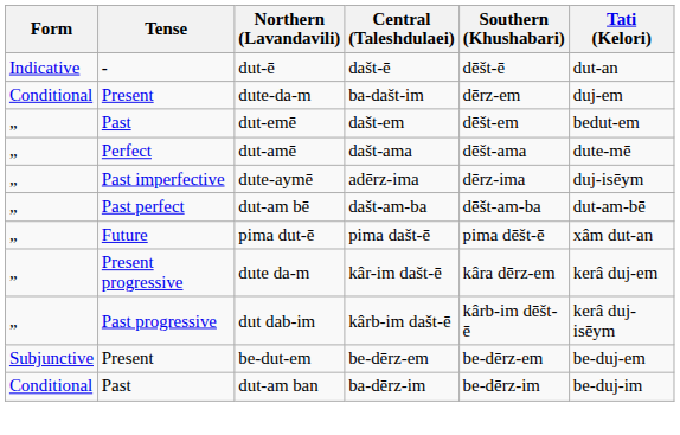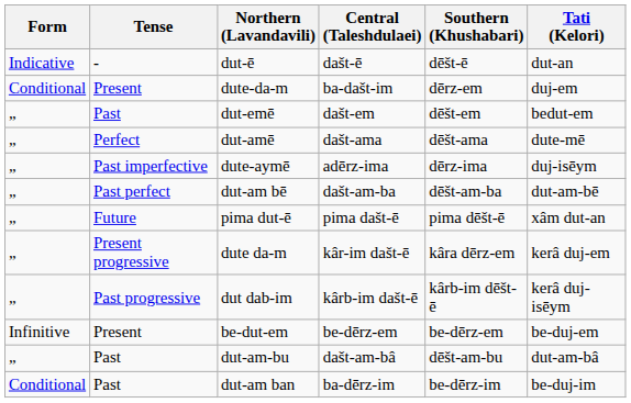 <table class="wikitable">
 <tr>
 <th>Form</th>
 <th>Tense</th>
 <th>Northern<br>(Lavandavili)</th>
 <th>Central<br>(Taleshdulaei)</th>
 <th>Southern<br>(Khushabari)</th>
 <th><a href='#'>Tati</a><br>(Kelori)</th>
 </tr>
 <tr>
 <td><a href='#'>Indicative</a></td>
 <td><strong>-</strong></td>
 <td>dut-ē</td>
 <td>dašt-ē</td>
 <td>dēšt-ē</td>
 <td>dut-an</td>
 </tr>
 <tr>
 <td><a href='#'>Conditional</a></td>
 <td><a href='#'>Present</a></td>
 <td>dute-da-m</td>
 <td>ba-dašt-im</td>
 <td>dērz-em</td>
 <td>duj-em</td>
 </tr>
 <tr>
 <td>„</td>
 <td><a href='#'>Past</a></td>
 <td>dut-emē</td>
 <td>dašt-em</td>
 <td>dēšt-em</td>
 <td>bedut-em</td>
 </tr>
 <tr>
 <td>„</td>
 <td><a href='#'>Perfect</a></td>
 <td>dut-amē</td>
 <td>dašt-ama</td>
 <td>dēšt-ama</td>
 <td>dute-mē</td>
 </tr>
 <tr>
 <td>„</td>
 <td><a href='#'>Past imperfective</a></td>
 <td>dute-aymē</td>
 <td>adērz-ima</td>
 <td>dērz-ima</td>
 <td>duj-isēym</td>
 </tr>
 <tr>
 <td>„</td>
 <td><a href='#'>Past perfect</a></td>
 <td>dut-am bē</td>
 <td>dašt-am-ba</td>
 <td>dēšt-am-ba</td>
 <td>dut-am-bē</td>
 </tr>
 <tr>
 <td>„</td>
 <td><a href='#'>Future</a></td>
 <td>pima dut-ē</td>
 <td>pima dašt-ē</td>
 <td>pima dēšt-ē</td>
 <td>xâm dut-an</td>
 </tr>
 <tr>
 <td>„</td>
 <td><a href='#'>Present progressive</a></td>
 <td>dute da-m</td>
 <td>kâr-im dašt-ē</td>
 <td>kâra dērz-em</td>
 <td>kerâ duj-em</td>
 </tr>
 <tr>
 <td>„</td>
 <td><a href='#'>Past progressive</a></td>
 <td>dut dab-im</td>
 <td>kârb-im dašt-ē</td>
 <td>kârb-im dēšt-ē</td>
 <td>kerâ duj-isēym</td>
 </tr>
 <tr>
-<td><a href='#'>Subjunctive</a></td>
+<td>Infinitive</td>
 <td>Present</td>
 <td>be-dut-em</td>
 <td>be-dērz-em</td>
 <td>be-dērz-em</td>
 <td>be-duj-em</td>
+</tr>
+<tr>
+<td>„</td>
+<td>Past</td>
+<td>dut-am-bu</td>
+<td>dašt-am-bâ</td>
+<td>dēšt-am-bu</td>
+<td>dut-am-bâ</td>
 </tr>
 <tr>
 <td><a href='#'>Conditional</a></td>
 <td>Past</td>
 <td>dut-am ban</td>
 <td>ba-dērz-im</td>
 <td>be-dērz-im</td>
 <td>be-duj-im</td>
 </tr>
 </table>
